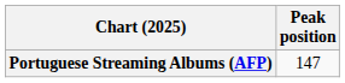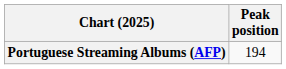 <table class="wikitable sortable plainrowheaders" style="text-align:center">
 <tr>
 <th scope="col">Chart (2025)</th>
 <th scope="col">Peak<br>position</th>
 </tr>
 <tr>
 <th scope="row">Portuguese Streaming Albums (<a href='#'>AFP</a>)</th>
-<td>147</td>
+<td>194</td>
 </tr>
 </table>
